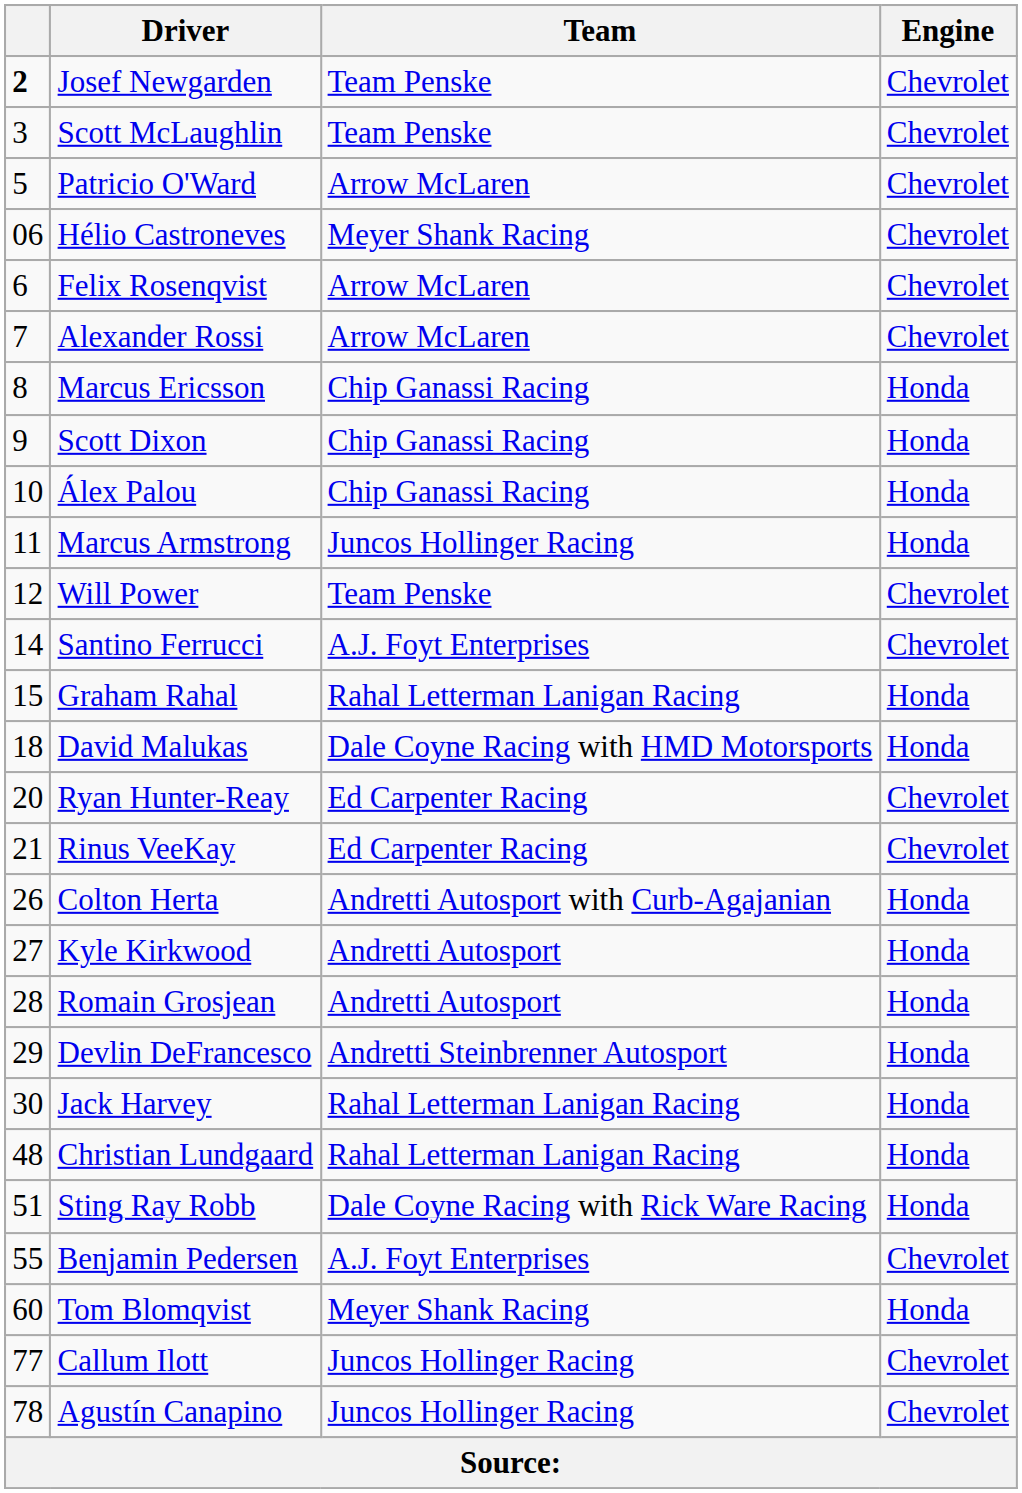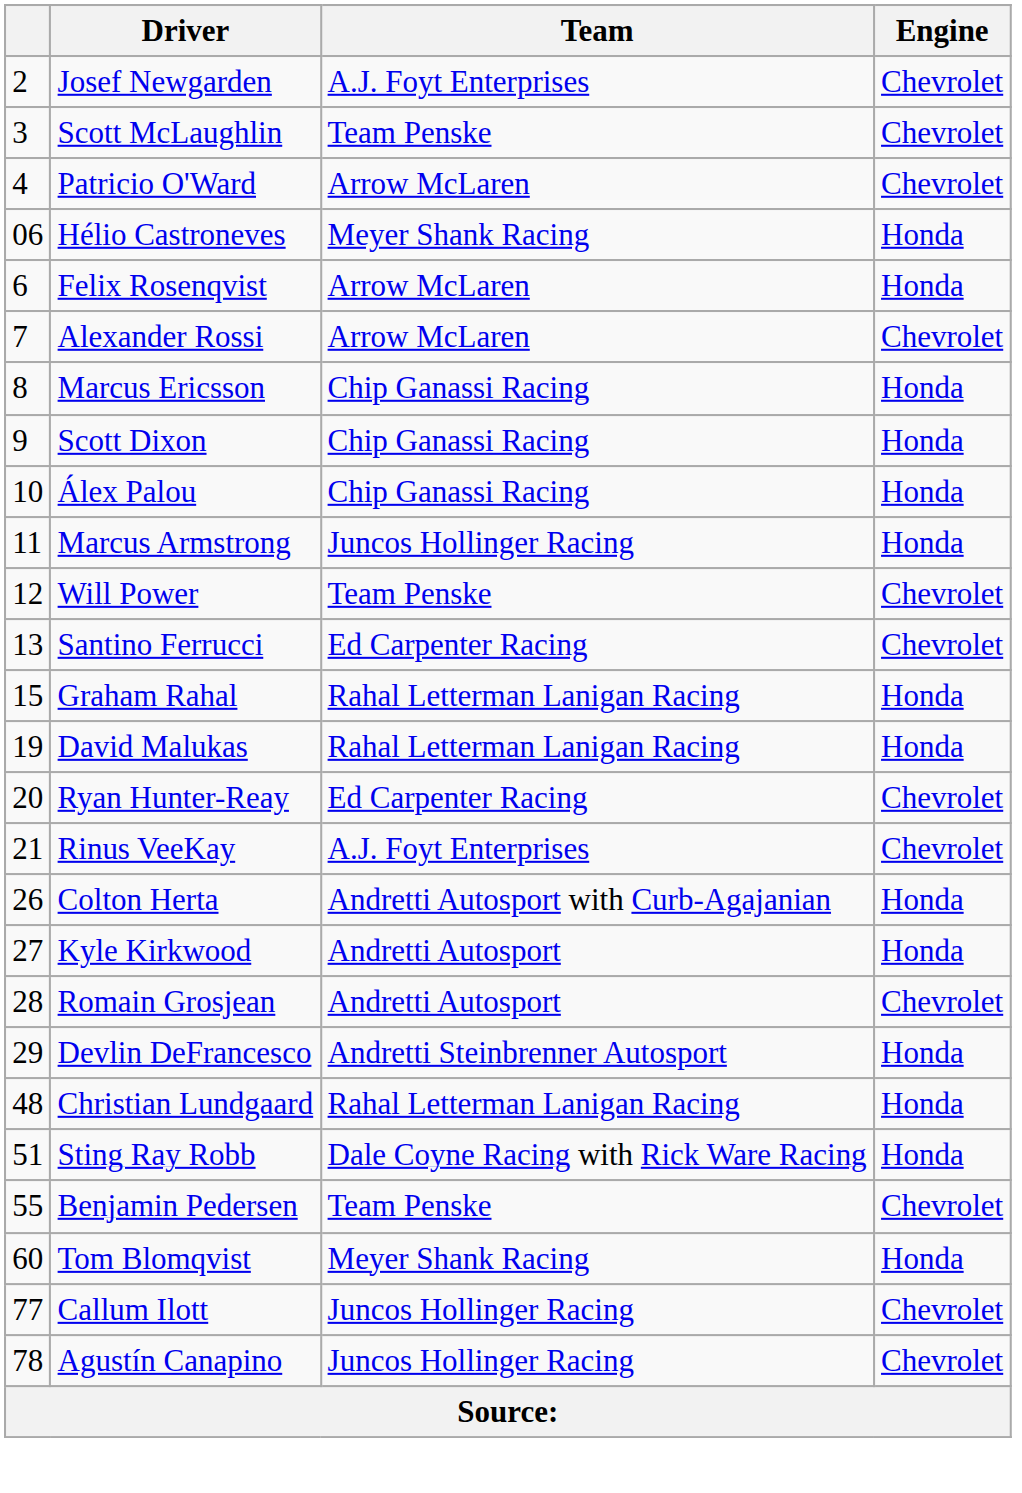 <table class="wikitable" style="font-size: 95%;">
 <tr>
 <th align=center></th>
 <th>Driver</th>
 <th>Team</th>
 <th>Engine</th>
 </tr>
 <tr>
-<td><strong>2</strong></td>
+<td>2</td>
 <td> <a href='#'>Josef Newgarden</a> <strong></strong></td>
-<td><a href='#'>Team Penske</a></td>
+<td><a href='#'>A.J. Foyt Enterprises</a></td>
 <td><a href='#'>Chevrolet</a></td>
 </tr>
 <tr>
 <td>3</td>
 <td> <a href='#'>Scott McLaughlin</a></td>
 <td><a href='#'>Team Penske</a></td>
 <td><a href='#'>Chevrolet</a></td>
 </tr>
 <tr>
-<td>5</td>
+<td>4</td>
 <td> <a href='#'>Patricio O'Ward</a></td>
 <td><a href='#'>Arrow McLaren</a></td>
 <td><a href='#'>Chevrolet</a></td>
 </tr>
 <tr>
 <td>06</td>
 <td> <a href='#'>Hélio Castroneves</a></td>
 <td><a href='#'>Meyer Shank Racing</a></td>
-<td><a href='#'>Chevrolet</a></td>
+<td><a href='#'>Honda</a></td>
 </tr>
 <tr>
 <td>6</td>
 <td> <a href='#'>Felix Rosenqvist</a></td>
 <td><a href='#'>Arrow McLaren</a></td>
-<td><a href='#'>Chevrolet</a></td>
+<td><a href='#'>Honda</a></td>
 </tr>
 <tr>
 <td>7</td>
 <td> <a href='#'>Alexander Rossi</a></td>
 <td><a href='#'>Arrow McLaren</a></td>
 <td><a href='#'>Chevrolet</a></td>
 </tr>
 <tr>
 <td>8</td>
 <td> <a href='#'>Marcus Ericsson</a></td>
 <td><a href='#'>Chip Ganassi Racing</a></td>
 <td><a href='#'>Honda</a></td>
 </tr>
 <tr>
 <td>9</td>
 <td> <a href='#'>Scott Dixon</a> <strong></strong></td>
 <td><a href='#'>Chip Ganassi Racing</a></td>
 <td><a href='#'>Honda</a></td>
 </tr>
 <tr>
 <td>10</td>
 <td> <a href='#'>Álex Palou</a></td>
 <td><a href='#'>Chip Ganassi Racing</a></td>
 <td><a href='#'>Honda</a></td>
 </tr>
 <tr>
 <td>11</td>
 <td> <a href='#'>Marcus Armstrong</a> <strong></strong></td>
 <td><a href='#'>Juncos Hollinger Racing</a></td>
 <td><a href='#'>Honda</a></td>
 </tr>
 <tr>
 <td>12</td>
 <td> <a href='#'>Will Power</a> <strong></strong></td>
 <td><a href='#'>Team Penske</a></td>
 <td><a href='#'>Chevrolet</a></td>
 </tr>
 <tr>
-<td>14</td>
+<td>13</td>
 <td> <a href='#'>Santino Ferrucci</a></td>
-<td><a href='#'>A.J. Foyt Enterprises</a></td>
+<td><a href='#'>Ed Carpenter Racing</a></td>
 <td><a href='#'>Chevrolet</a></td>
 </tr>
 <tr>
 <td>15</td>
 <td> <a href='#'>Graham Rahal</a></td>
 <td><a href='#'>Rahal Letterman Lanigan Racing</a></td>
 <td><a href='#'>Honda</a></td>
 </tr>
 <tr>
-<td>18</td>
+<td>19</td>
 <td> <a href='#'>David Malukas</a></td>
-<td><a href='#'>Dale Coyne Racing</a> with <a href='#'>HMD Motorsports</a></td>
+<td><a href='#'>Rahal Letterman Lanigan Racing</a></td>
 <td><a href='#'>Honda</a></td>
 </tr>
 <tr>
 <td>20</td>
 <td> <a href='#'>Ryan Hunter-Reay</a> <strong></strong></td>
 <td><a href='#'>Ed Carpenter Racing</a></td>
 <td><a href='#'>Chevrolet</a></td>
 </tr>
 <tr>
 <td>21</td>
 <td> <a href='#'>Rinus VeeKay</a></td>
-<td><a href='#'>Ed Carpenter Racing</a></td>
+<td><a href='#'>A.J. Foyt Enterprises</a></td>
 <td><a href='#'>Chevrolet</a></td>
 </tr>
 <tr>
 <td>26</td>
 <td> <a href='#'>Colton Herta</a></td>
 <td><a href='#'>Andretti Autosport</a> with <a href='#'>Curb-Agajanian</a></td>
 <td><a href='#'>Honda</a></td>
 </tr>
 <tr>
 <td>27</td>
 <td> <a href='#'>Kyle Kirkwood</a></td>
 <td><a href='#'>Andretti Autosport</a></td>
 <td><a href='#'>Honda</a></td>
 </tr>
 <tr>
 <td>28</td>
 <td> <a href='#'>Romain Grosjean</a></td>
 <td><a href='#'>Andretti Autosport</a></td>
-<td><a href='#'>Honda</a></td>
+<td><a href='#'>Chevrolet</a></td>
 </tr>
 <tr>
 <td>29</td>
 <td> <a href='#'>Devlin DeFrancesco</a></td>
 <td><a href='#'>Andretti Steinbrenner Autosport</a></td>
-<td><a href='#'>Honda</a></td>
-</tr>
-<tr>
-<td>30</td>
-<td> <a href='#'>Jack Harvey</a></td>
-<td><a href='#'>Rahal Letterman Lanigan Racing</a></td>
 <td><a href='#'>Honda</a></td>
 </tr>
 <tr>
 <td>48</td>
 <td> <a href='#'>Christian Lundgaard</a></td>
 <td><a href='#'>Rahal Letterman Lanigan Racing</a></td>
 <td><a href='#'>Honda</a></td>
 </tr>
 <tr>
 <td>51</td>
 <td> <a href='#'>Sting Ray Robb</a> <strong></strong></td>
 <td><a href='#'>Dale Coyne Racing</a> with <a href='#'>Rick Ware Racing</a></td>
 <td><a href='#'>Honda</a></td>
 </tr>
 <tr>
 <td>55</td>
 <td> <a href='#'>Benjamin Pedersen</a> <strong></strong></td>
-<td><a href='#'>A.J. Foyt Enterprises</a></td>
+<td><a href='#'>Team Penske</a></td>
 <td><a href='#'>Chevrolet</a></td>
 </tr>
 <tr>
 <td>60</td>
 <td> <a href='#'>Tom Blomqvist</a> <strong></strong></td>
 <td><a href='#'>Meyer Shank Racing</a></td>
 <td><a href='#'>Honda</a></td>
 </tr>
 <tr>
 <td>77</td>
 <td> <a href='#'>Callum Ilott</a></td>
 <td><a href='#'>Juncos Hollinger Racing</a></td>
 <td><a href='#'>Chevrolet</a></td>
 </tr>
 <tr>
 <td>78</td>
 <td> <a href='#'>Agustín Canapino</a> <strong></strong></td>
 <td><a href='#'>Juncos Hollinger Racing</a></td>
 <td><a href='#'>Chevrolet</a></td>
 </tr>
 <tr>
 <th colspan=4>Source:</th>
 </tr>
 </table>
